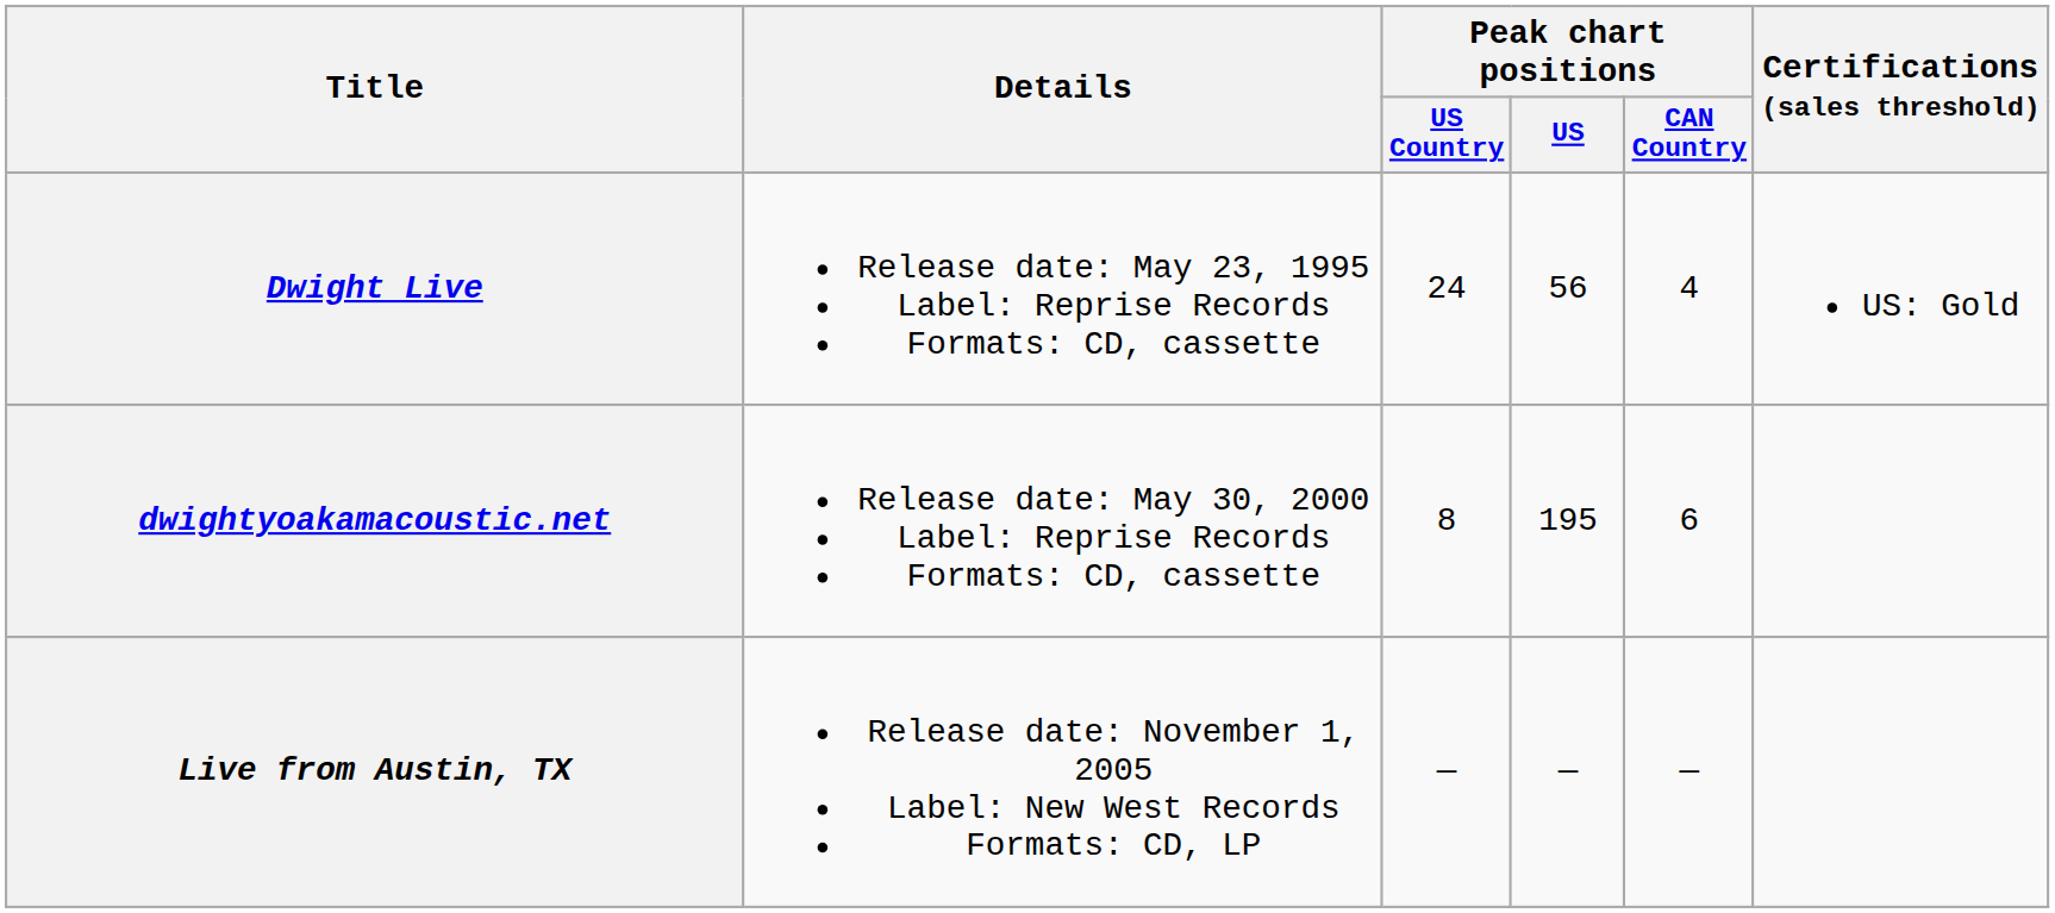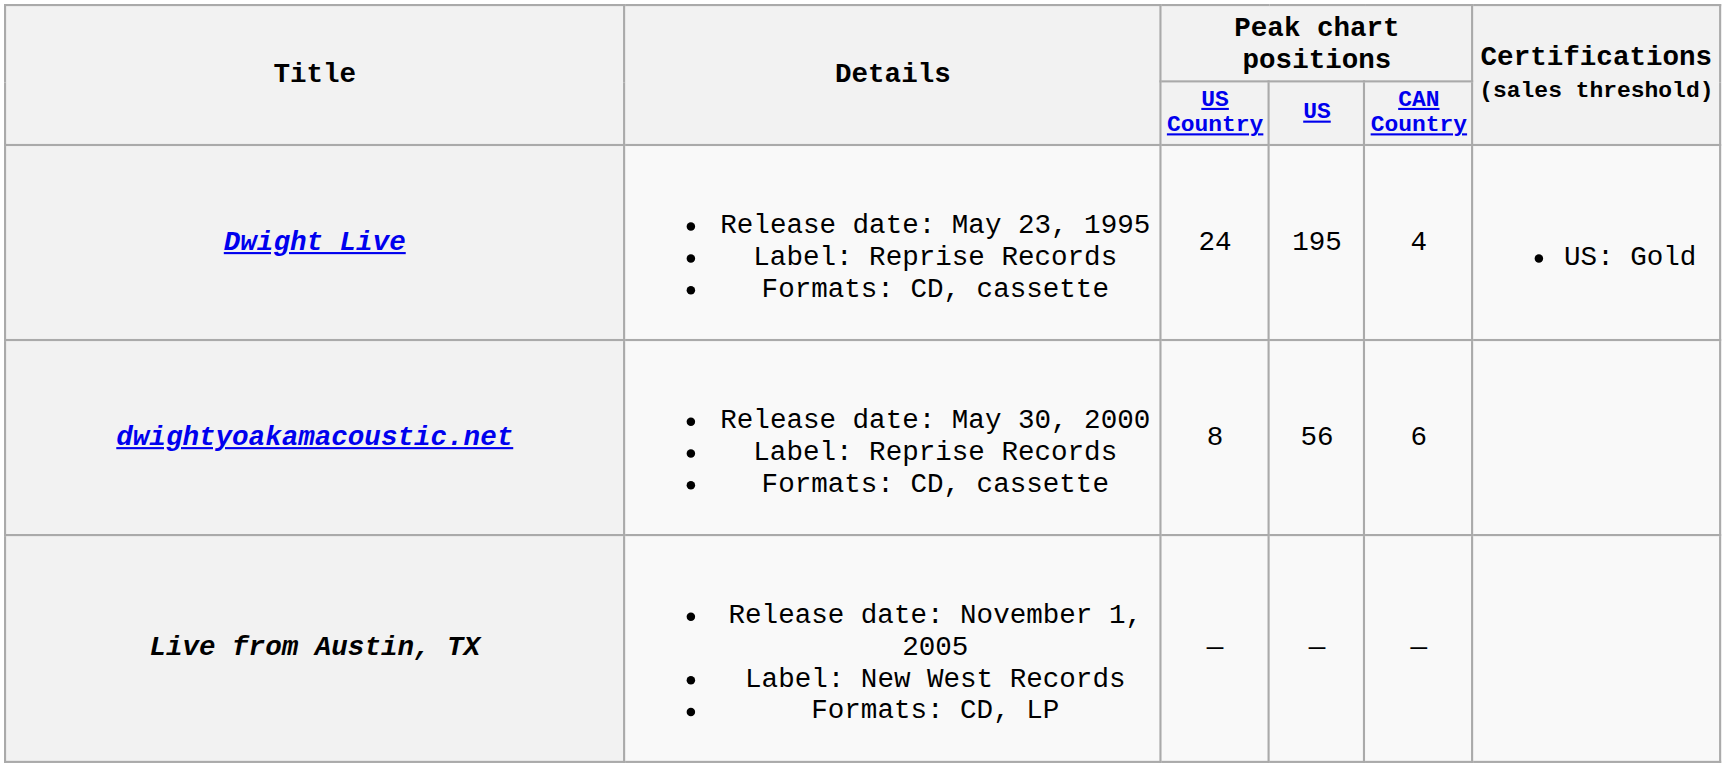 <table class="wikitable plainrowheaders" style="text-align:center;">
 <tr>
 <th rowspan="2" style="width:22em;">Title</th>
 <th rowspan="2" style="width:19em;">Details</th>
 <th colspan="3">Peak chart positions</th>
 <th rowspan="2">Certifications<br><small>(sales threshold)</small></th>
 </tr>
 <tr style="font-size:smaller;">
 <th width="40"><a href='#'>US Country</a><br></th>
 <th width="40"><a href='#'>US</a><br></th>
 <th width="40"><a href='#'>CAN Country</a><br></th>
 </tr>
 <tr>
 <th scope="row"><em><a href='#'>Dwight Live</a></em></th>
 <td><br><ul><li>Release date: May 23, 1995</li><li>Label: Reprise Records</li><li>Formats: CD, cassette</li></ul></td>
 <td>24</td>
-<td>56</td>
+<td>195</td>
 <td>4</td>
 <td align="left"><br><ul><li>US: Gold</li></ul></td>
 </tr>
 <tr>
 <th scope="row"><em><a href='#'>dwightyoakamacoustic.net</a></em></th>
 <td><br><ul><li>Release date: May 30, 2000</li><li>Label: Reprise Records</li><li>Formats: CD, cassette</li></ul></td>
 <td>8</td>
-<td>195</td>
+<td>56</td>
 <td>6</td>
 <td></td>
 </tr>
 <tr>
 <th scope="row"><em>Live from Austin, TX</em></th>
 <td><br><ul><li>Release date: November 1, 2005</li><li>Label: New West Records</li><li>Formats: CD, LP</li></ul></td>
 <td>—</td>
 <td>—</td>
 <td>—</td>
 </tr>
 </table>
